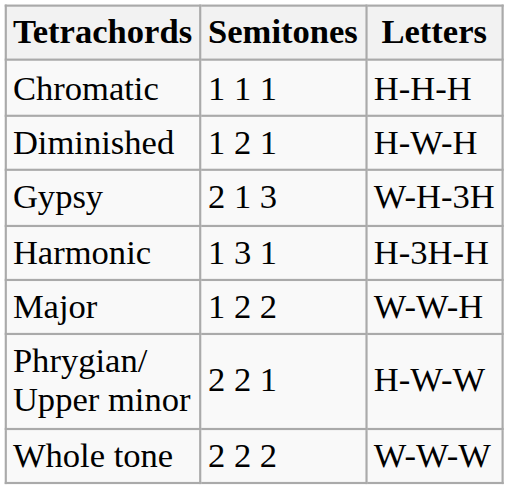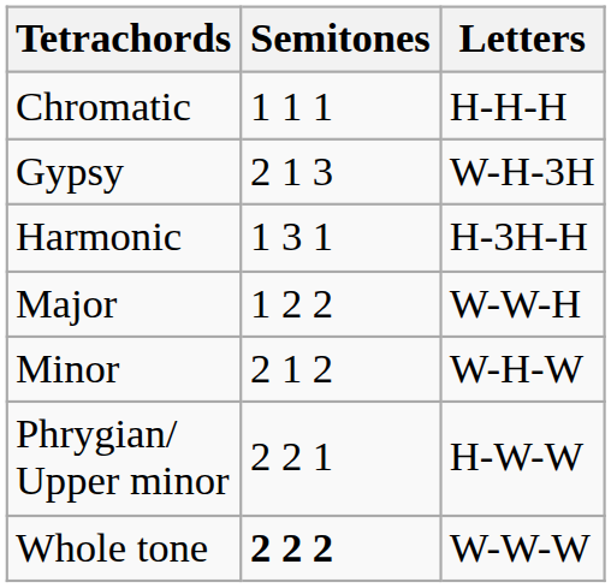 <table class="wikitable" align=right>
 <tr>
 <th>Tetrachords</th>
 <th>Semitones</th>
 <th>Letters</th>
 </tr>
 <tr>
 <td>Chromatic</td>
 <td>1 1 1</td>
 <td>H-H-H</td>
-</tr>
-<tr>
-<td>Diminished</td>
-<td>1 2 1</td>
-<td>H-W-H</td>
 </tr>
 <tr>
 <td>Gypsy</td>
 <td>2 1 3</td>
 <td>W-H-3H</td>
 </tr>
 <tr>
 <td>Harmonic</td>
 <td>1 3 1</td>
 <td>H-3H-H</td>
 </tr>
 <tr>
 <td>Major</td>
 <td>1 2 2</td>
 <td>W-W-H</td>
 </tr>
 <tr>
+<td>Minor</td>
+<td>2 1 2</td>
+<td>W-H-W</td>
+</tr>
+<tr>
 <td>Phrygian/<br>Upper minor</td>
 <td>2 2 1</td>
 <td>H-W-W</td>
 </tr>
 <tr>
 <td>Whole tone</td>
-<td>2 2 2</td>
+<td><strong>2 2 2</strong></td>
 <td>W-W-W</td>
 </tr>
 </table>
